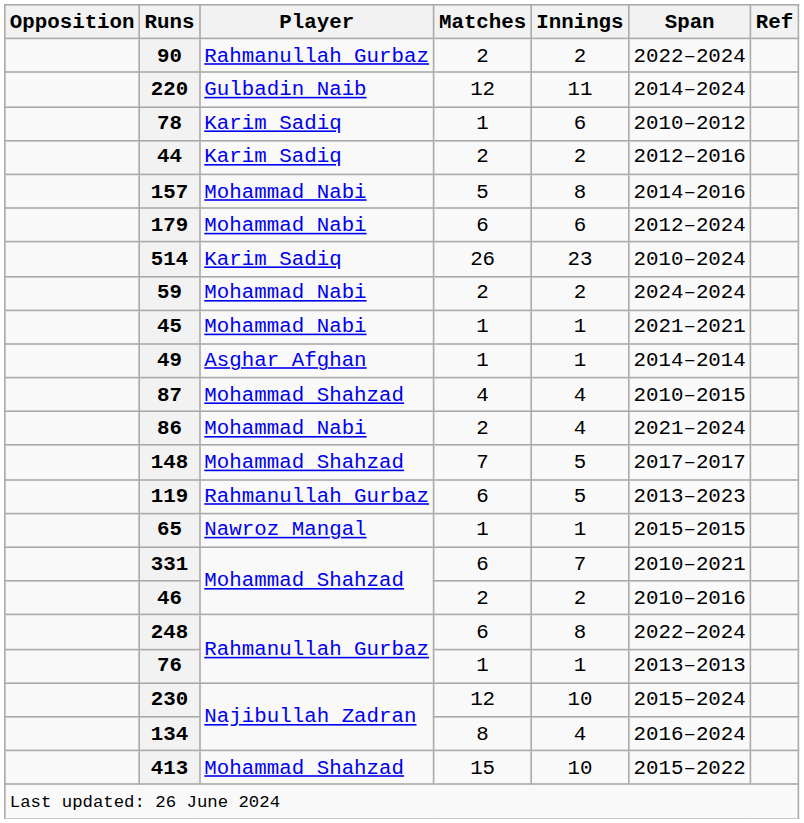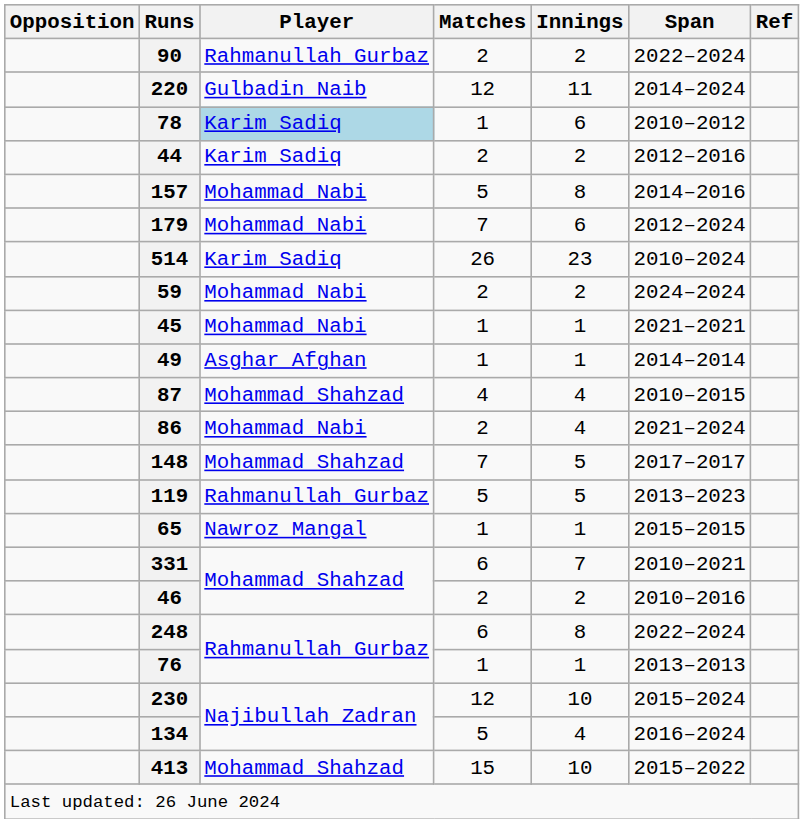 <table class="wikitable plainrowheaders sortable">
 <tr>
 <th scope="col">Opposition</th>
 <th scope="col">Runs</th>
 <th scope="col">Player</th>
 <th scope="col">Matches</th>
 <th scope="col">Innings</th>
 <th scope="col">Span</th>
 <th scope="col">Ref</th>
 </tr>
 <tr>
 <td></td>
 <th scope=row style=text-align:center;>90</th>
 <td><a href='#'>Rahmanullah Gurbaz</a></td>
 <td align="center">2</td>
 <td align="center">2</td>
 <td>2022–2024</td>
 <td></td>
 </tr>
 <tr>
 <td></td>
 <th scope=row style=text-align:center;>220</th>
 <td><a href='#'>Gulbadin Naib</a></td>
 <td align="center">12</td>
 <td align=center>11</td>
 <td>2014–2024</td>
 <td></td>
 </tr>
 <tr>
 <td></td>
 <th scope=row style=text-align:center;>78</th>
-<td><a href='#'>Karim Sadiq</a></td>
+<td style="background: lightblue;"><a href='#'>Karim Sadiq</a></td>
 <td align="center">1</td>
 <td align=center>6</td>
 <td>2010–2012</td>
 <td></td>
 </tr>
 <tr>
 <td></td>
 <th scope="row" style="text-align:center;">44</th>
 <td><a href='#'>Karim Sadiq</a></td>
 <td align="center">2</td>
 <td align="center">2</td>
 <td>2012–2016</td>
 <td></td>
 </tr>
 <tr>
 <td></td>
 <th scope=row style=text-align:center;>157</th>
 <td><a href='#'>Mohammad Nabi</a></td>
 <td align="center">5</td>
 <td align=center>8</td>
 <td>2014–2016</td>
 <td></td>
 </tr>
 <tr>
 <td></td>
 <th scope=row style=text-align:center;>179</th>
 <td><a href='#'>Mohammad Nabi</a></td>
-<td align="center">6</td>
+<td align="center">7</td>
 <td align="center">6</td>
 <td>2012–2024</td>
 <td></td>
 </tr>
 <tr>
 <td></td>
 <th scope=row style=text-align:center;>514</th>
 <td><a href='#'>Karim Sadiq</a></td>
 <td align="center">26</td>
 <td align=center>23</td>
 <td>2010–2024</td>
 <td></td>
 </tr>
 <tr>
 <td></td>
 <th scope=row style=text-align:center;>59</th>
 <td><a href='#'>Mohammad Nabi</a></td>
 <td align="center">2</td>
 <td align="center">2</td>
 <td>2024–2024</td>
 <td></td>
 </tr>
 <tr>
 <td></td>
 <th scope=row style=text-align:center;>45</th>
 <td><a href='#'>Mohammad Nabi</a></td>
 <td align="center">1</td>
 <td align="center">1</td>
 <td>2021–2021</td>
 <td></td>
 </tr>
 <tr>
 <td></td>
 <th scope=row style=text-align:center;>49</th>
 <td><a href='#'>Asghar Afghan</a></td>
 <td align="center">1</td>
 <td align=center>1</td>
 <td>2014–2014</td>
 <td></td>
 </tr>
 <tr>
 <td></td>
 <th scope=row style=text-align:center;>87</th>
 <td><a href='#'>Mohammad Shahzad</a></td>
 <td align="center">4</td>
 <td align=center>4</td>
 <td>2010–2015</td>
 <td></td>
 </tr>
 <tr>
 <td></td>
 <th scope="row" style="text-align:center;">86</th>
 <td><a href='#'>Mohammad Nabi</a></td>
 <td align="center">2</td>
 <td align="center">4</td>
 <td>2021–2024</td>
 <td></td>
 </tr>
 <tr>
 <td></td>
 <th scope=row style=text-align:center;>148</th>
 <td><a href='#'>Mohammad Shahzad</a></td>
 <td align="center">7</td>
 <td align=center>5</td>
 <td>2017–2017</td>
 <td></td>
 </tr>
 <tr>
 <td></td>
 <th scope=row style=text-align:center;>119</th>
 <td><a href='#'>Rahmanullah Gurbaz</a></td>
-<td align="center">6</td>
+<td align="center">5</td>
 <td align="center">5</td>
 <td>2013–2023</td>
 <td></td>
 </tr>
 <tr>
 <td></td>
 <th scope=row style=text-align:center;>65</th>
 <td><a href='#'>Nawroz Mangal</a></td>
 <td align="center">1</td>
 <td align=center>1</td>
 <td>2015–2015</td>
 <td></td>
 </tr>
 <tr>
 <td></td>
 <th scope=row style=text-align:center;>331</th>
 <td rowspan=2><a href='#'>Mohammad Shahzad</a></td>
 <td align="center">6</td>
 <td align=center>7</td>
 <td>2010–2021</td>
 <td></td>
 </tr>
 <tr>
 <td></td>
 <th scope=row style=text-align:center;>46</th>
 <td align="center">2</td>
 <td align="center">2</td>
 <td>2010–2016</td>
 <td></td>
 </tr>
 <tr>
 <td></td>
 <th scope=row style=text-align:center;>248</th>
 <td rowspan=2><a href='#'>Rahmanullah Gurbaz</a></td>
 <td align="center">6</td>
 <td align="center">8</td>
 <td>2022–2024</td>
 <td></td>
 </tr>
 <tr>
 <td></td>
 <th scope=row style=text-align:center;>76</th>
 <td align="center">1</td>
 <td align="center">1</td>
 <td>2013–2013</td>
 <td></td>
 </tr>
 <tr>
 <td></td>
 <th scope=row style=text-align:center;>230</th>
 <td rowspan=2><a href='#'>Najibullah Zadran</a></td>
 <td align="center">12</td>
 <td align="center">10</td>
 <td>2015–2024</td>
 <td></td>
 </tr>
 <tr>
 <td></td>
 <th scope="row" style="text-align:center;">134</th>
-<td align="center">8</td>
+<td align="center">5</td>
 <td align=center>4</td>
 <td>2016–2024</td>
 <td></td>
 </tr>
 <tr>
 <td></td>
 <th scope="row" style="text-align:center;">413</th>
 <td><a href='#'>Mohammad Shahzad</a></td>
 <td align="center">15</td>
 <td align=center>10</td>
 <td>2015–2022</td>
 <td></td>
 </tr>
 <tr>
 <td colspan=7><small>Last updated: 26 June 2024</small></td>
 </tr>
 </table>
